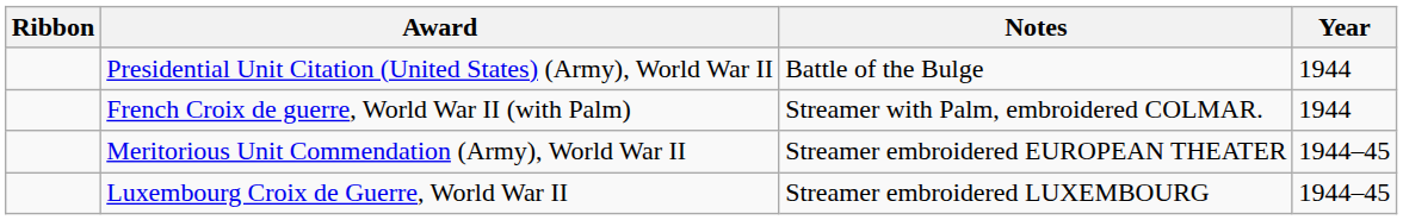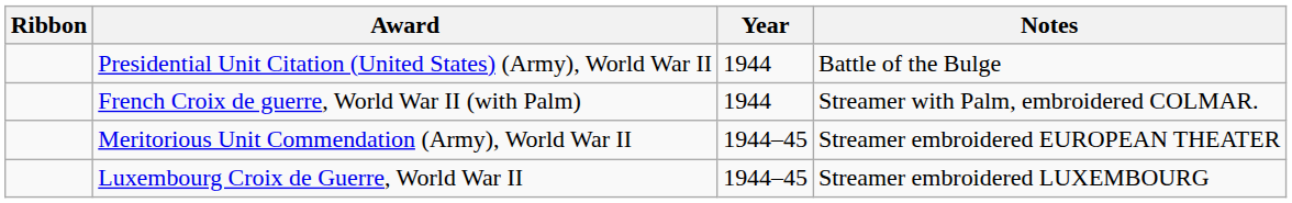 <table class="wikitable" style="float:left;">
 <tr style="background:#efefef;">
 <th>Ribbon</th>
 <th>Award</th>
+<th>Year</th>
 <th>Notes</th>
-<th>Year</th>
 </tr>
 <tr>
 <td></td>
 <td><a href='#'>Presidential Unit Citation (United States)</a> (Army), World War II</td>
+<td>1944</td>
 <td>Battle of the Bulge</td>
-<td>1944</td>
 </tr>
 <tr>
 <td></td>
 <td><a href='#'>French Croix de guerre</a>, World War II (with Palm)</td>
+<td>1944</td>
 <td>Streamer with Palm, embroidered COLMAR.</td>
-<td>1944</td>
 </tr>
 <tr http://thecrossofwar.com/lacroixcitation.html>
 <td></td>
 <td><a href='#'>Meritorious Unit Commendation</a> (Army), World War II</td>
+<td>1944–45</td>
 <td>Streamer embroidered EUROPEAN THEATER</td>
-<td>1944–45</td>
 </tr>
 <tr>
 <td></td>
 <td><a href='#'>Luxembourg Croix de Guerre</a>, World War II</td>
+<td>1944–45</td>
 <td>Streamer embroidered LUXEMBOURG</td>
-<td>1944–45</td>
 </tr>
 </table>
